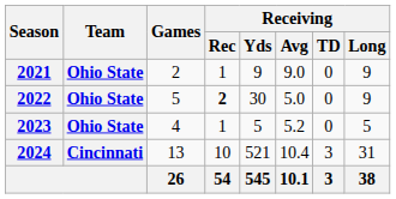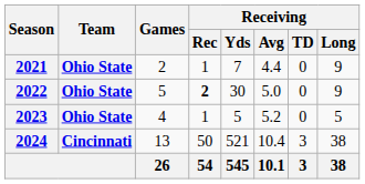 <table class="wikitable" style="text-align:center;">
 <tr>
 <th rowspan="2">Season</th>
 <th rowspan="2">Team</th>
 <th rowspan="2">Games</th>
 <th colspan="5">Receiving</th>
 </tr>
 <tr>
 <th>Rec</th>
 <th>Yds</th>
 <th>Avg</th>
 <th>TD</th>
 <th>Long</th>
 </tr>
 <tr>
 <th><a href='#'>2021</a></th>
 <th><a href='#'>Ohio State</a></th>
 <td>2</td>
 <td>1</td>
-<td>9</td>
-<td>9.0</td>
+<td>7</td>
+<td>4.4</td>
 <td>0</td>
 <td>9</td>
 </tr>
 <tr>
 <th><a href='#'>2022</a></th>
 <th><a href='#'>Ohio State</a></th>
 <td>5</td>
 <td><strong>2</strong></td>
 <td>30</td>
 <td>5.0</td>
 <td>0</td>
 <td>9</td>
 </tr>
 <tr>
 <th><a href='#'>2023</a></th>
 <th><a href='#'>Ohio State</a></th>
 <td>4</td>
 <td>1</td>
 <td>5</td>
 <td>5.2</td>
 <td>0</td>
 <td>5</td>
 </tr>
 <tr>
 <th><a href='#'>2024</a></th>
 <th><a href='#'>Cincinnati</a></th>
 <td>13</td>
-<td>10</td>
+<td>50</td>
 <td>521</td>
 <td>10.4</td>
 <td>3</td>
-<td>31</td>
+<td>38</td>
 </tr>
 <tr>
 <th colspan="2"></th>
 <th>26</th>
 <th>54</th>
 <th>545</th>
 <th>10.1</th>
 <th>3</th>
 <th>38</th>
 </tr>
 </table>
